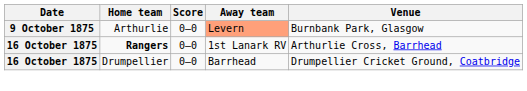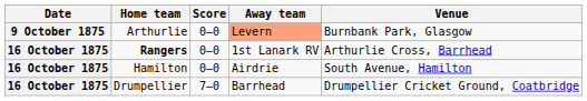 <table class="wikitable football-result-list" style="max-width: 80em; text-align: center">
 <tr>
 <th scope="col">Date</th>
 <th scope="col">Home team</th>
 <th scope="col">Score</th>
 <th scope="col">Away team</th>
 <th scope="col">Venue</th>
 </tr>
 <tr>
 <th scope="row">9 October 1875</th>
 <td align=right>Arthurlie</td>
 <td>0–0</td>
 <td align=left style="background: lightsalmon;">Levern</td>
 <td align=left>Burnbank Park, Glasgow</td>
 </tr>
 <tr>
 <th scope="row">16 October 1875</th>
 <td align=right><strong>Rangers</strong></td>
 <td>0–0</td>
 <td align=left>1st Lanark RV</td>
 <td align=left>Arthurlie Cross, <a href='#'>Barrhead</a></td>
 </tr>
 <tr>
 <th scope="row">16 October 1875</th>
+<td align=right>Hamilton</td>
+<td>0–0</td>
+<td align=left>Airdrie</td>
+<td align=left>South Avenue, <a href='#'>Hamilton</a></td>
+</tr>
+<tr>
+<th scope="row">16 October 1875</th>
 <td align=right>Drumpellier</td>
-<td>0–0</td>
+<td>7–0</td>
 <td align=left>Barrhead</td>
 <td align=left>Drumpellier Cricket Ground, <a href='#'>Coatbridge</a></td>
 </tr>
 </table>
